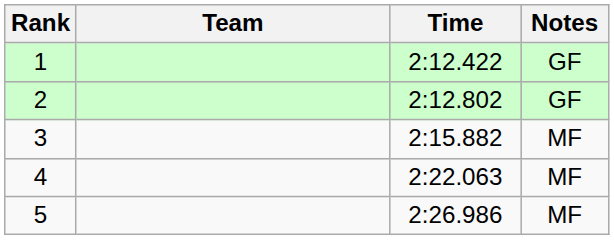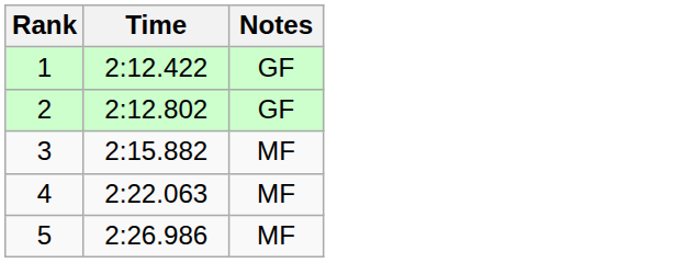 <table class=wikitable style="text-align:center">
 <tr>
 <th width=40>Rank</th>
-<th width=200>Team</th>
 <th width=80>Time</th>
 <th width=50>Notes</th>
 </tr>
 <tr bgcolor="#ccffcc">
 <td>1</td>
-<td align=left></td>
 <td>2:12.422</td>
 <td>GF</td>
 </tr>
 <tr bgcolor="#ccffcc">
 <td>2</td>
-<td align=left></td>
 <td>2:12.802</td>
 <td>GF</td>
 </tr>
 <tr>
 <td>3</td>
-<td align=left></td>
 <td>2:15.882</td>
 <td>MF</td>
 </tr>
 <tr>
 <td>4</td>
-<td align=left></td>
 <td>2:22.063</td>
 <td>MF</td>
 </tr>
 <tr>
 <td>5</td>
-<td align=left></td>
 <td>2:26.986</td>
 <td>MF</td>
 </tr>
 </table>
